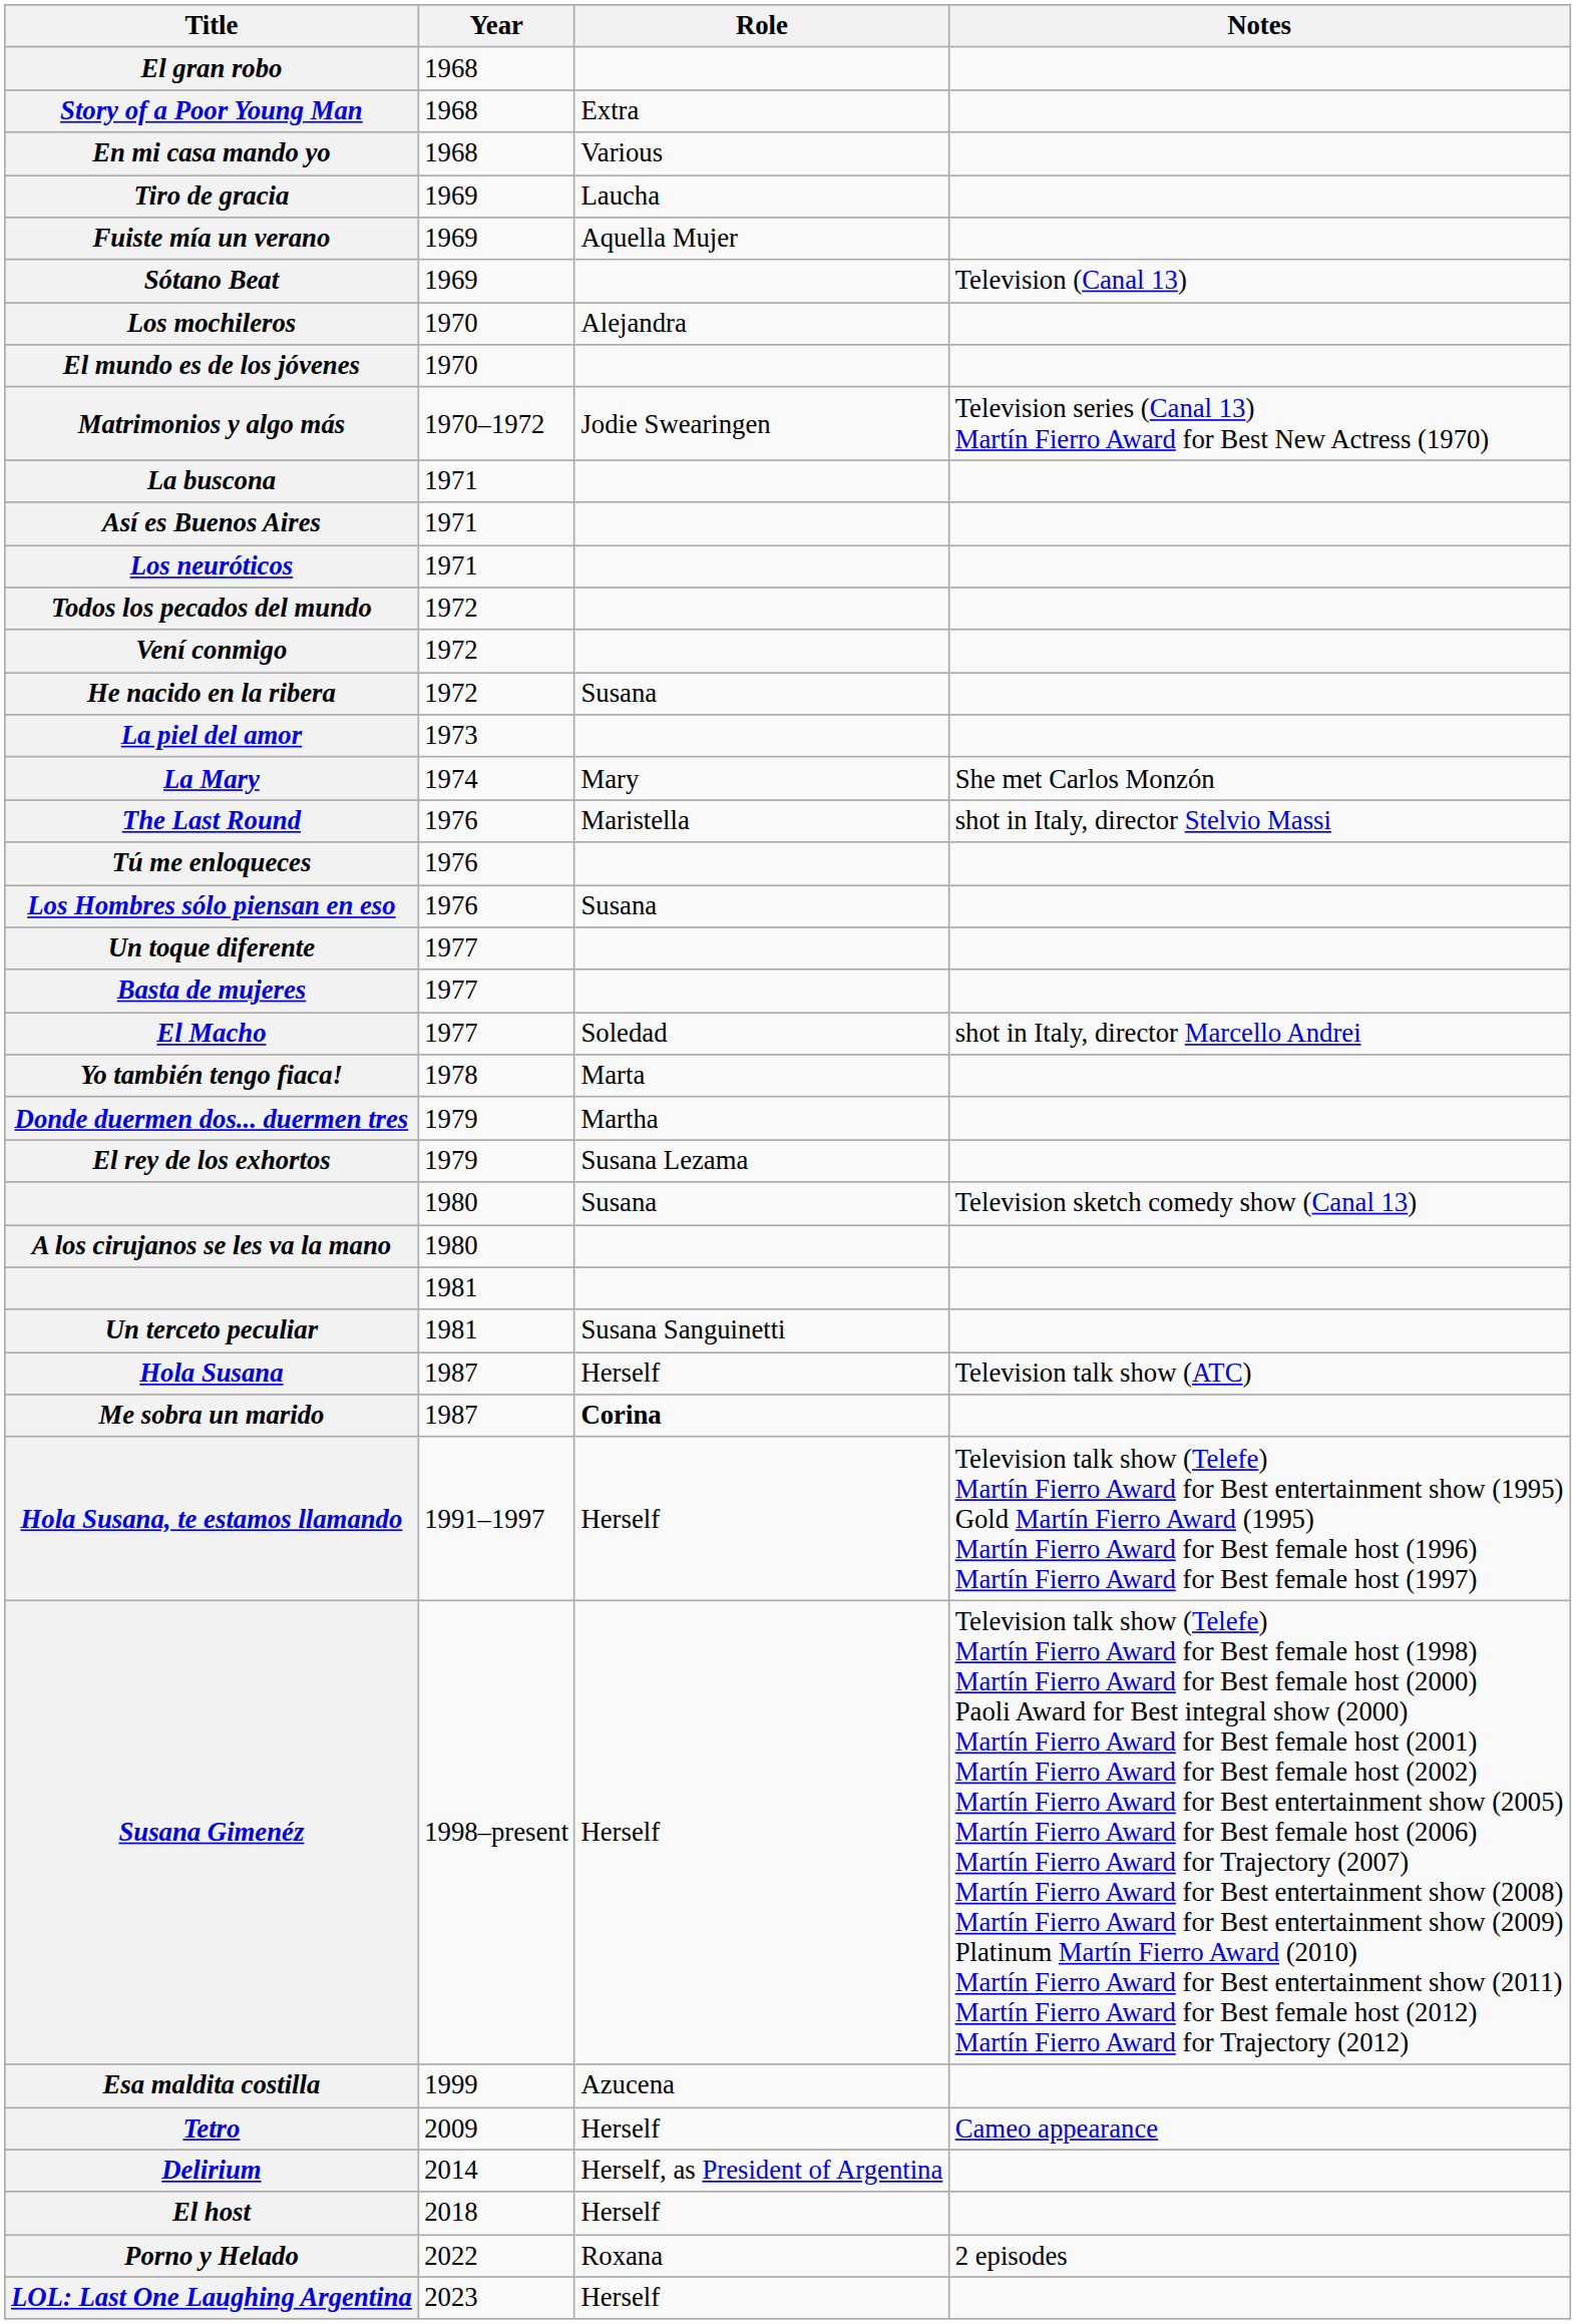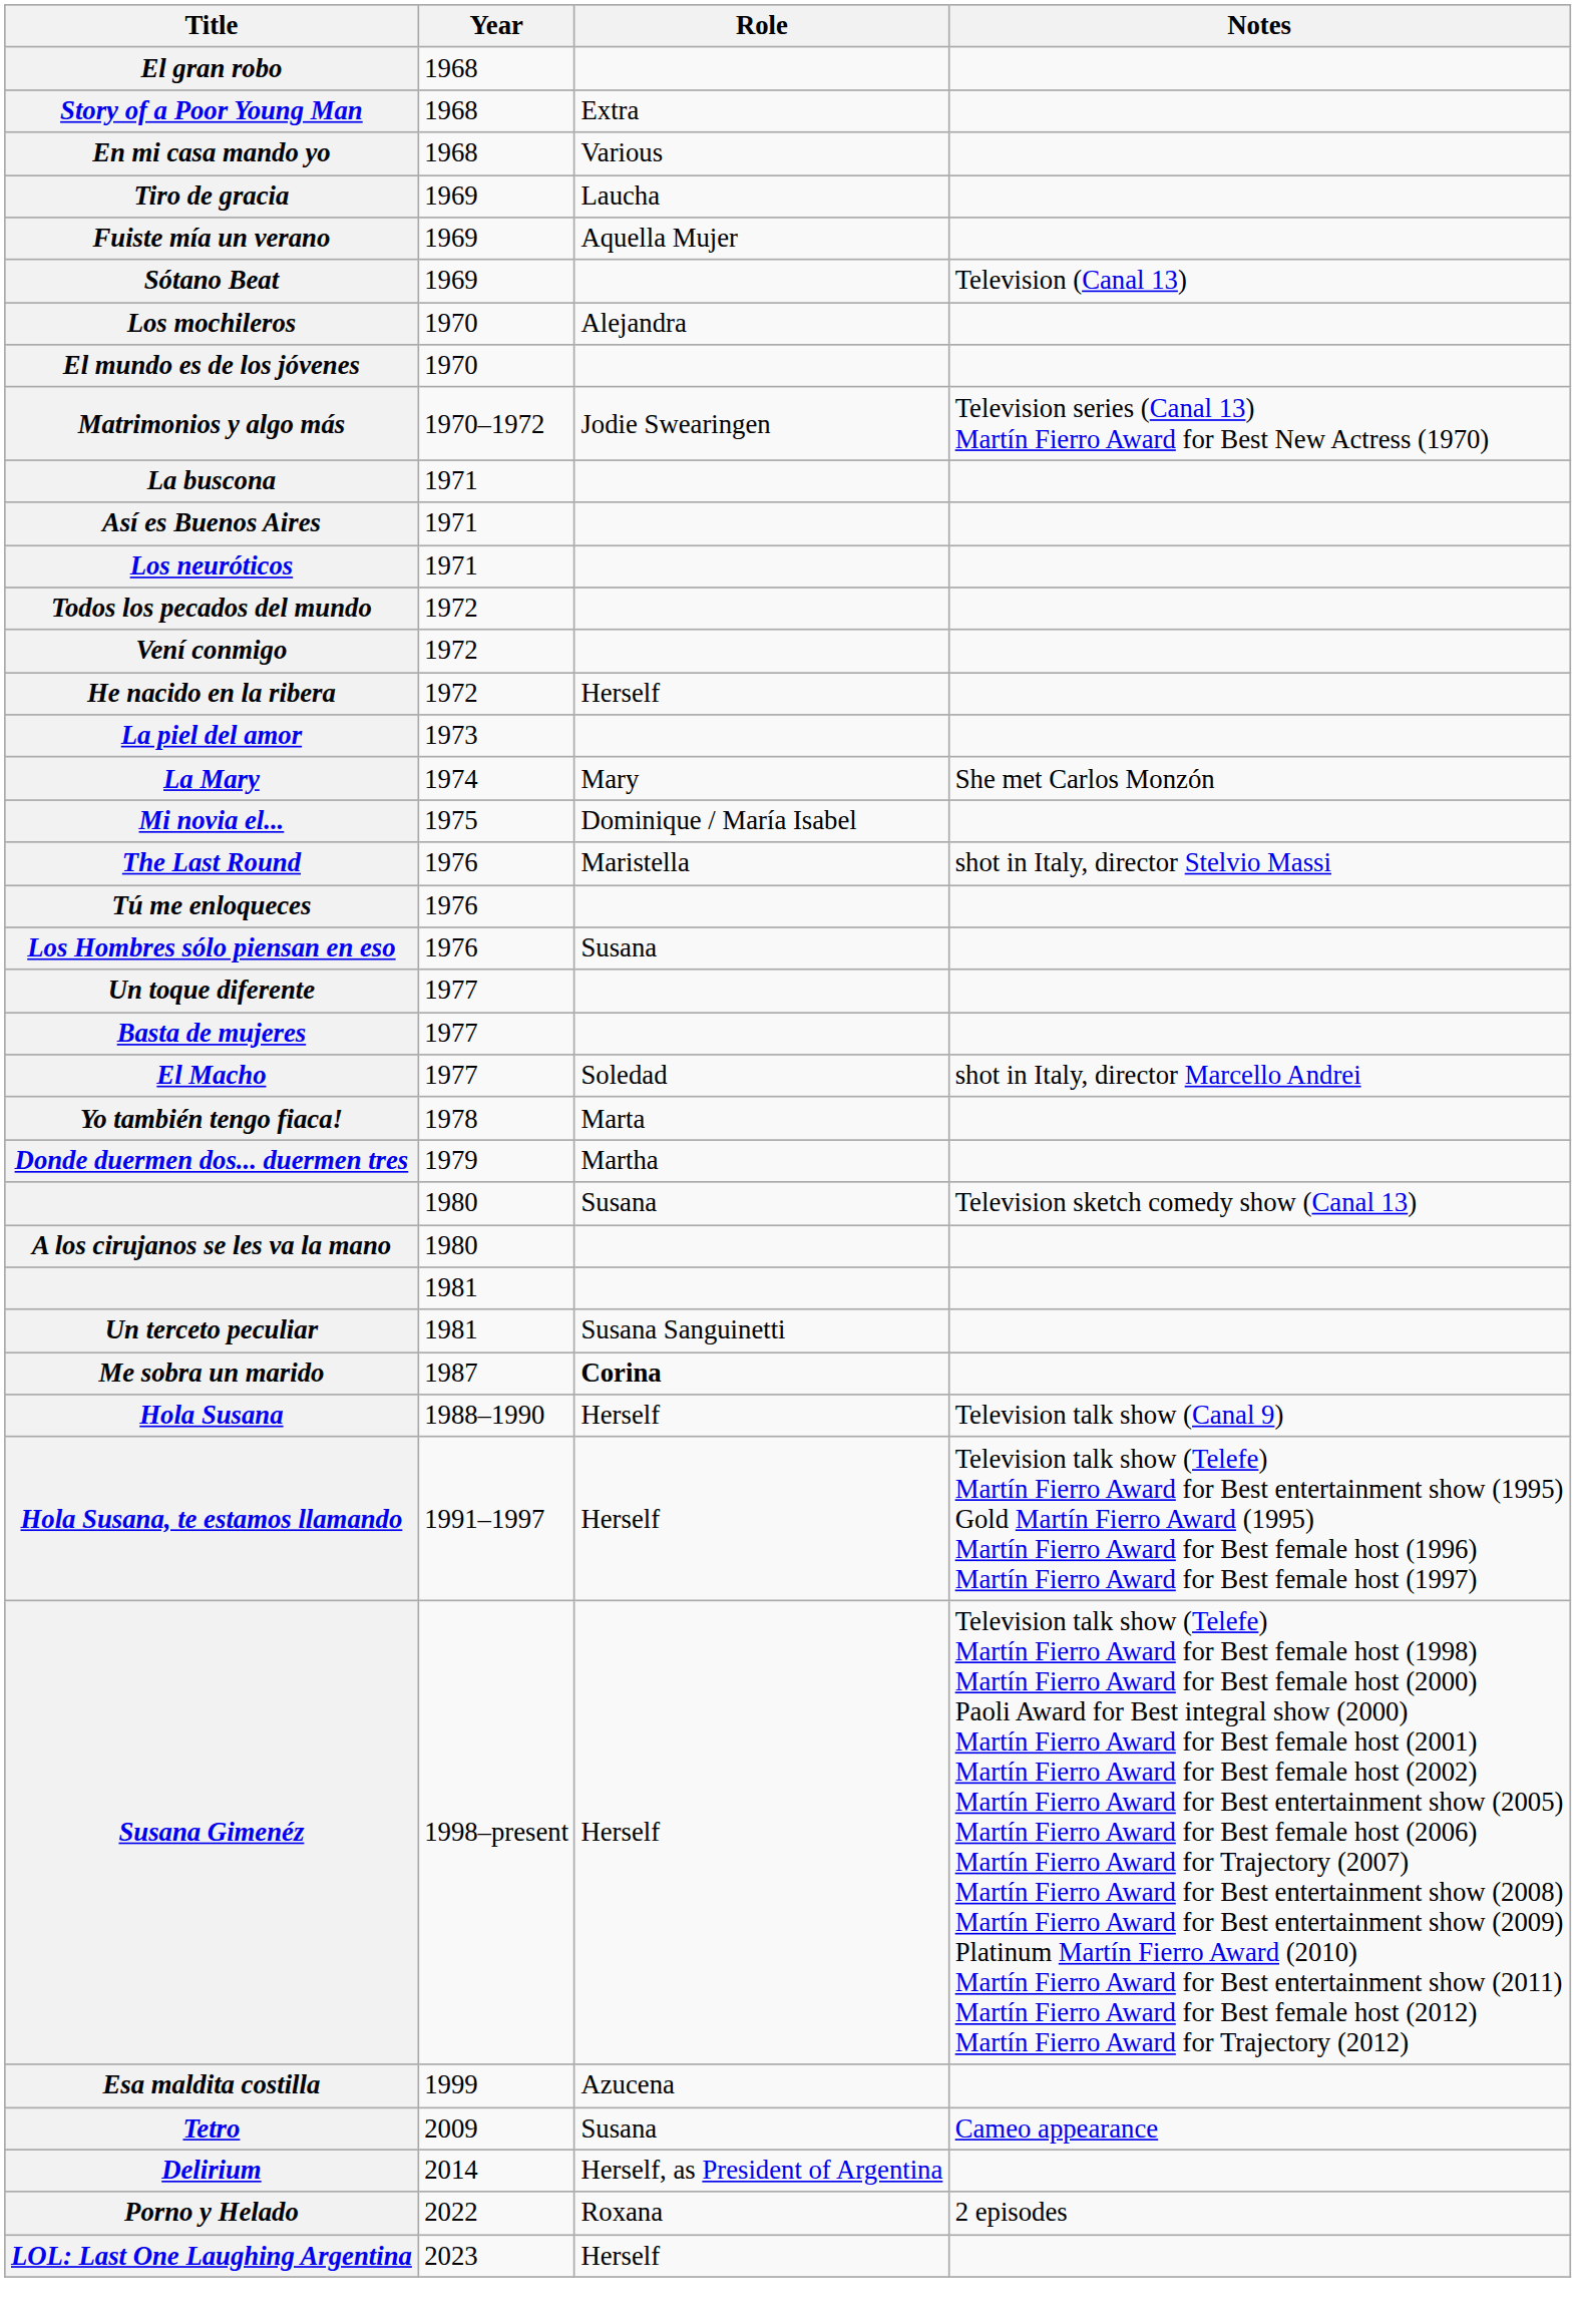 <table class="wikitable plainrowheaders sortable">
 <tr>
 <th scope="col">Title</th>
 <th scope="col">Year</th>
 <th scope="col">Role</th>
 <th scope="col" class="unsortable">Notes</th>
 </tr>
 <tr>
 <th scope="row"><em>El gran robo</em></th>
 <td>1968</td>
 <td></td>
 <td></td>
 </tr>
 <tr>
 <th scope="row"><em><a href='#'>Story of a Poor Young Man</a></em></th>
 <td>1968</td>
 <td>Extra</td>
 <td></td>
 </tr>
 <tr>
 <th scope="row"><em>En mi casa mando yo</em></th>
 <td>1968</td>
 <td>Various</td>
 <td></td>
 </tr>
 <tr>
 <th scope="row"><em>Tiro de gracia</em></th>
 <td>1969</td>
 <td>Laucha</td>
 <td></td>
 </tr>
 <tr>
 <th scope="row"><em>Fuiste mía un verano</em></th>
 <td>1969</td>
 <td>Aquella Mujer</td>
 <td></td>
 </tr>
 <tr>
 <th scope="row"><em>Sótano Beat</em></th>
 <td>1969</td>
 <td></td>
 <td>Television (<a href='#'>Canal 13</a>)</td>
 </tr>
 <tr>
 <th scope="row"><em>Los mochileros</em></th>
 <td>1970</td>
 <td>Alejandra</td>
 <td></td>
 </tr>
 <tr>
 <th scope="row"><em>El mundo es de los jóvenes</em></th>
 <td>1970</td>
 <td></td>
 <td></td>
 </tr>
 <tr>
 <th scope="row"><em>Matrimonios y algo más</em></th>
 <td>1970–1972</td>
 <td>Jodie Swearingen</td>
 <td>Television series (<a href='#'>Canal 13</a>)<br><a href='#'>Martín Fierro Award</a> for Best New Actress (1970)</td>
 </tr>
 <tr>
 <th scope="row"><em>La buscona</em></th>
 <td>1971</td>
 <td></td>
 <td></td>
 </tr>
 <tr>
 <th scope="row"><em>Así es Buenos Aires</em></th>
 <td>1971</td>
 <td></td>
 <td></td>
 </tr>
 <tr>
 <th scope="row"><em><a href='#'>Los neuróticos</a></em></th>
 <td>1971</td>
 <td></td>
 <td></td>
 </tr>
 <tr>
 <th scope="row"><em>Todos los pecados del mundo</em></th>
 <td>1972</td>
 <td></td>
 <td></td>
 </tr>
 <tr>
 <th scope="row"><em>Vení conmigo</em></th>
 <td>1972</td>
 <td></td>
 <td></td>
 </tr>
 <tr>
 <th scope="row"><em>He nacido en la ribera</em></th>
 <td>1972</td>
-<td>Susana</td>
+<td>Herself</td>
 <td></td>
 </tr>
 <tr>
 <th scope="row"><em><a href='#'>La piel del amor</a></em></th>
 <td>1973</td>
 <td></td>
 <td></td>
 </tr>
 <tr>
 <th scope="row"><em><a href='#'>La Mary</a></em></th>
 <td>1974</td>
 <td>Mary</td>
 <td>She met Carlos Monzón</td>
+</tr>
+<tr>
+<th scope="row"><em><a href='#'>Mi novia el...</a></em></th>
+<td>1975</td>
+<td>Dominique / María Isabel</td>
+<td></td>
 </tr>
 <tr>
 <th scope="row"><em><a href='#'>The Last Round</a></em></th>
 <td>1976</td>
 <td>Maristella</td>
 <td>shot in Italy, director <a href='#'>Stelvio Massi</a></td>
 </tr>
 <tr>
 <th scope="row"><em>Tú me enloqueces</em></th>
 <td>1976</td>
 <td></td>
 <td></td>
 </tr>
 <tr>
 <th scope="row"><em><a href='#'>Los Hombres sólo piensan en eso</a></em></th>
 <td>1976</td>
 <td>Susana</td>
 <td></td>
 </tr>
 <tr>
 <th scope="row"><em>Un toque diferente</em></th>
 <td>1977</td>
 <td></td>
 <td></td>
 </tr>
 <tr>
 <th scope="row"><em><a href='#'>Basta de mujeres</a></em></th>
 <td>1977</td>
 <td></td>
 <td></td>
 </tr>
 <tr>
 <th scope="row"><em><a href='#'>El Macho</a></em></th>
 <td>1977</td>
 <td>Soledad</td>
 <td>shot in Italy, director <a href='#'>Marcello Andrei</a></td>
 </tr>
 <tr>
 <th scope="row"><em>Yo también tengo fiaca!</em></th>
 <td>1978</td>
 <td>Marta</td>
 <td></td>
 </tr>
 <tr>
 <th scope="row"><em><a href='#'>Donde duermen dos... duermen tres</a></em></th>
 <td>1979</td>
 <td>Martha</td>
 <td></td>
 </tr>
 <tr>
-<th scope="row"><em>El rey de los exhortos</em></th>
-<td>1979</td>
-<td>Susana Lezama</td>
-<td></td>
-</tr>
-<tr>
 <th scope="row"><em></em></th>
 <td>1980</td>
 <td>Susana</td>
 <td>Television sketch comedy show (<a href='#'>Canal 13</a>)</td>
 </tr>
 <tr>
 <th scope="row"><em>A los cirujanos se les va la mano</em></th>
 <td>1980</td>
 <td></td>
 <td></td>
 </tr>
 <tr>
 <th scope="row"><em></em></th>
 <td>1981</td>
 <td></td>
 <td></td>
 </tr>
 <tr>
 <th scope="row"><em>Un terceto peculiar</em></th>
 <td>1981</td>
 <td>Susana Sanguinetti</td>
 <td></td>
 </tr>
 <tr>
-<th scope="row"><em><a href='#'>Hola Susana</a></em></th>
-<td>1987</td>
-<td>Herself</td>
-<td>Television talk show (<a href='#'>ATC</a>)</td>
-</tr>
-<tr>
 <th scope="row"><em>Me sobra un marido</em></th>
 <td>1987</td>
 <td><strong>Corina</strong></td>
 <td></td>
+</tr>
+<tr>
+<th scope="row"><em><a href='#'>Hola Susana</a></em></th>
+<td>1988–1990</td>
+<td>Herself</td>
+<td>Television talk show (<a href='#'>Canal 9</a>)</td>
 </tr>
 <tr>
 <th scope="row"><em><a href='#'>Hola Susana, te estamos llamando</a></em></th>
 <td>1991–1997</td>
 <td>Herself</td>
 <td>Television talk show (<a href='#'>Telefe</a>)<br><a href='#'>Martín Fierro Award</a> for Best entertainment show (1995)<br>Gold <a href='#'>Martín Fierro Award</a> (1995)<br><a href='#'>Martín Fierro Award</a> for Best female host (1996)<br><a href='#'>Martín Fierro Award</a> for Best female host (1997)</td>
 </tr>
 <tr>
 <th scope="row"><em><a href='#'>Susana Gimenéz</a></em></th>
 <td>1998–present</td>
 <td>Herself</td>
 <td>Television talk show (<a href='#'>Telefe</a>)<br><a href='#'>Martín Fierro Award</a> for Best female host (1998)<br><a href='#'>Martín Fierro Award</a> for Best female host (2000)<br>Paoli Award for Best integral show (2000)<br><a href='#'>Martín Fierro Award</a> for Best female host (2001)<br><a href='#'>Martín Fierro Award</a> for Best female host (2002)<br><a href='#'>Martín Fierro Award</a> for Best entertainment show (2005)<br><a href='#'>Martín Fierro Award</a> for Best female host (2006)<br><a href='#'>Martín Fierro Award</a> for Trajectory (2007)<br><a href='#'>Martín Fierro Award</a> for Best entertainment show (2008)<br><a href='#'>Martín Fierro Award</a> for Best entertainment show (2009)<br>Platinum <a href='#'>Martín Fierro Award</a> (2010)<br><a href='#'>Martín Fierro Award</a> for Best entertainment show (2011)<br><a href='#'>Martín Fierro Award</a> for Best female host (2012)<br><a href='#'>Martín Fierro Award</a> for Trajectory (2012)</td>
 </tr>
 <tr>
 <th scope="row"><em>Esa maldita costilla</em></th>
 <td>1999</td>
 <td>Azucena</td>
 <td></td>
 </tr>
 <tr>
 <th scope="row"><em><a href='#'>Tetro</a></em></th>
 <td>2009</td>
-<td>Herself</td>
+<td>Susana</td>
 <td><a href='#'>Cameo appearance</a></td>
 </tr>
 <tr>
 <th scope="row"><em><a href='#'>Delirium</a></em></th>
 <td>2014</td>
 <td>Herself, as <a href='#'>President of Argentina</a></td>
-<td></td>
-</tr>
-<tr>
-<th scope="row"><em>El host</em></th>
-<td>2018</td>
-<td>Herself</td>
 <td></td>
 </tr>
 <tr>
 <th scope="row"><em>Porno y Helado</em></th>
 <td>2022</td>
 <td>Roxana</td>
 <td>2 episodes</td>
 </tr>
 <tr>
 <th scope="row"><em><a href='#'>LOL: Last One Laughing Argentina</a></em></th>
 <td>2023</td>
 <td>Herself</td>
 <td></td>
 </tr>
 </table>
